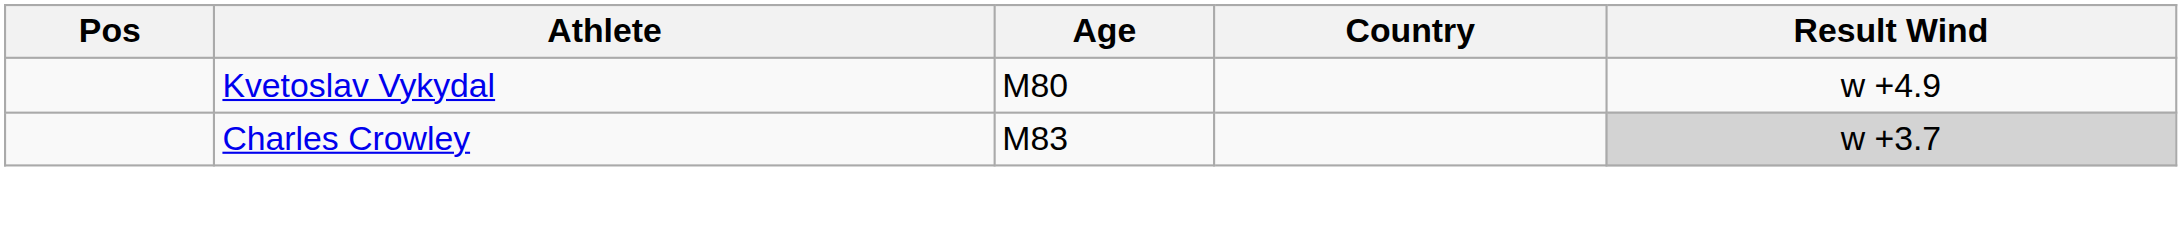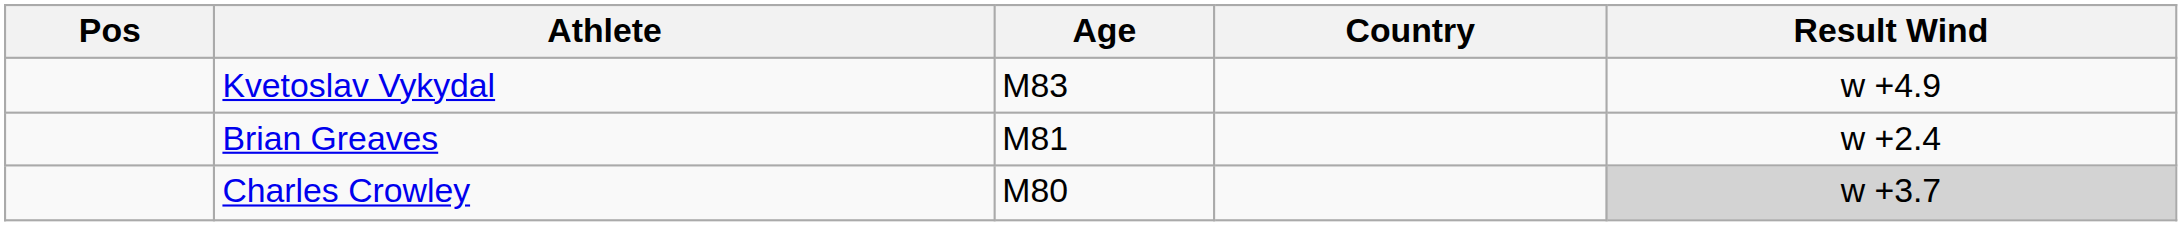 <table class="wikitable"  style="text-align:center; width:65%;">
 <tr>
 <th>Pos</th>
 <th>Athlete</th>
 <th>Age</th>
 <th>Country</th>
 <th>Result Wind</th>
 </tr>
 <tr>
 <td align=center></td>
 <td align=left><a href='#'>Kvetoslav Vykydal</a></td>
-<td align=left>M80</td>
+<td align=left>M83</td>
 <td align=left></td>
 <td>w +4.9</td>
 </tr>
 <tr>
 <td align=center></td>
+<td align=left><a href='#'>Brian Greaves</a></td>
+<td align=left>M81</td>
+<td align=left></td>
+<td>w +2.4</td>
+</tr>
+<tr>
+<td align=center></td>
 <td align=left><a href='#'>Charles Crowley</a></td>
-<td align=left>M83</td>
+<td align=left>M80</td>
 <td align=left></td>
 <td style="background: lightgrey;">w +3.7</td>
 </tr>
 </table>
